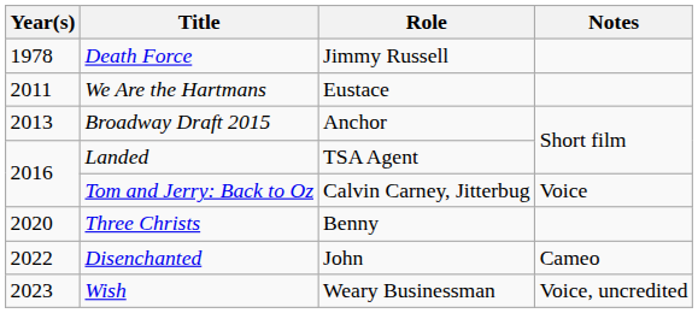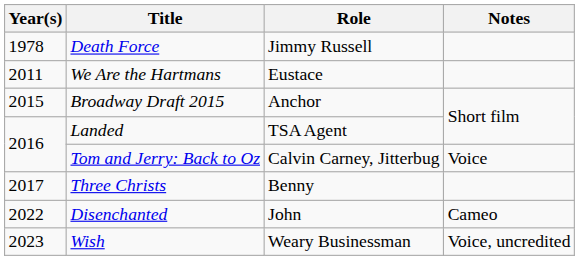 <table class="wikitable">
 <tr>
 <th>Year(s)</th>
 <th>Title</th>
 <th>Role</th>
 <th>Notes</th>
 </tr>
 <tr>
 <td>1978</td>
 <td><em><a href='#'>Death Force</a></em></td>
 <td>Jimmy Russell</td>
 <td></td>
 </tr>
 <tr>
 <td>2011</td>
 <td><em>We Are the Hartmans</em></td>
 <td>Eustace</td>
 <td></td>
 </tr>
 <tr>
-<td>2013</td>
+<td>2015</td>
 <td><em>Broadway Draft 2015</em></td>
 <td>Anchor</td>
 <td rowspan="2">Short film</td>
 </tr>
 <tr>
 <td rowspan="2">2016</td>
 <td><em>Landed</em></td>
 <td>TSA Agent</td>
 </tr>
 <tr>
 <td><em><a href='#'>Tom and Jerry: Back to Oz</a></em></td>
 <td>Calvin Carney, Jitterbug</td>
 <td>Voice</td>
 </tr>
 <tr>
-<td>2020</td>
+<td>2017</td>
 <td><em><a href='#'>Three Christs</a></em></td>
 <td>Benny</td>
 <td></td>
 </tr>
 <tr>
 <td>2022</td>
 <td><em><a href='#'>Disenchanted</a></em></td>
 <td>John</td>
 <td>Cameo</td>
 </tr>
 <tr>
 <td>2023</td>
 <td><em><a href='#'>Wish</a></em></td>
 <td>Weary Businessman</td>
 <td>Voice, uncredited</td>
 </tr>
 </table>
